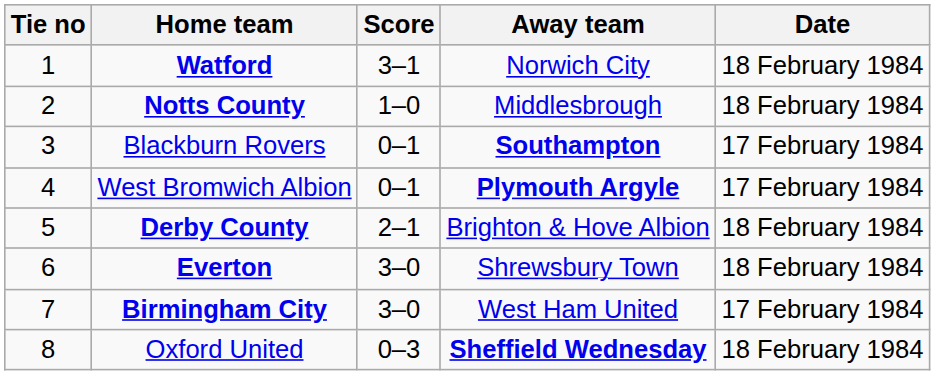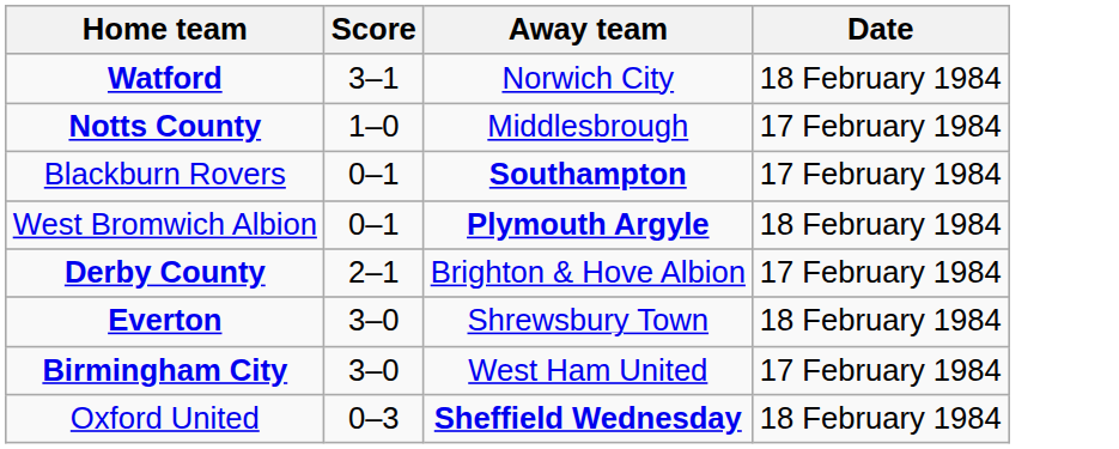 <table class="wikitable" style="text-align: center">
 <tr>
-<th>Tie no</th>
 <th>Home team</th>
 <th>Score</th>
 <th>Away team</th>
 <th>Date</th>
 </tr>
 <tr>
-<td>1</td>
 <td><strong><a href='#'>Watford</a></strong></td>
 <td>3–1</td>
 <td><a href='#'>Norwich City</a></td>
 <td>18 February 1984</td>
 </tr>
 <tr>
-<td>2</td>
 <td><strong><a href='#'>Notts County</a></strong></td>
 <td>1–0</td>
 <td><a href='#'>Middlesbrough</a></td>
-<td>18 February 1984</td>
+<td>17 February 1984</td>
 </tr>
 <tr>
-<td>3</td>
 <td><a href='#'>Blackburn Rovers</a></td>
 <td>0–1</td>
 <td><strong><a href='#'>Southampton</a></strong></td>
 <td>17 February 1984</td>
 </tr>
 <tr>
-<td>4</td>
 <td><a href='#'>West Bromwich Albion</a></td>
 <td>0–1</td>
 <td><strong><a href='#'>Plymouth Argyle</a></strong></td>
+<td>18 February 1984</td>
+</tr>
+<tr>
+<td><strong><a href='#'>Derby County</a></strong></td>
+<td>2–1</td>
+<td><a href='#'>Brighton & Hove Albion</a></td>
 <td>17 February 1984</td>
 </tr>
 <tr>
-<td>5</td>
-<td><strong><a href='#'>Derby County</a></strong></td>
-<td>2–1</td>
-<td><a href='#'>Brighton & Hove Albion</a></td>
-<td>18 February 1984</td>
-</tr>
-<tr>
-<td>6</td>
 <td><strong><a href='#'>Everton</a></strong></td>
 <td>3–0</td>
 <td><a href='#'>Shrewsbury Town</a></td>
 <td>18 February 1984</td>
 </tr>
 <tr>
-<td>7</td>
 <td><strong><a href='#'>Birmingham City</a></strong></td>
 <td>3–0</td>
 <td><a href='#'>West Ham United</a></td>
 <td>17 February 1984</td>
 </tr>
 <tr>
-<td>8</td>
 <td><a href='#'>Oxford United</a></td>
 <td>0–3</td>
 <td><strong><a href='#'>Sheffield Wednesday</a></strong></td>
 <td>18 February 1984</td>
 </tr>
 </table>
